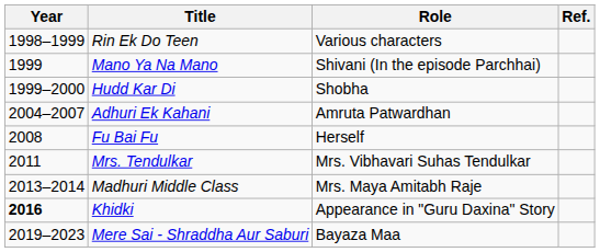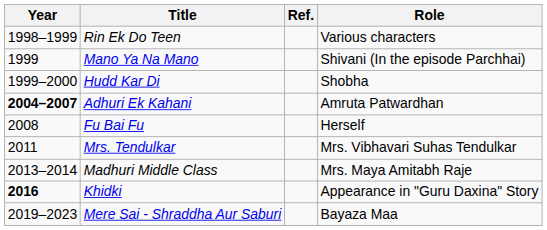 <table class="wikitable">
 <tr>
 <th>Year</th>
 <th>Title</th>
+<th>Ref.</th>
 <th>Role</th>
-<th>Ref.</th>
 </tr>
 <tr>
 <td>1998–1999</td>
 <td><em>Rin Ek Do Teen</em></td>
+<td></td>
 <td>Various characters</td>
-<td></td>
 </tr>
 <tr>
 <td>1999</td>
 <td><em><a href='#'>Mano Ya Na Mano</a></em></td>
+<td></td>
 <td>Shivani (In the episode Parchhai)</td>
-<td></td>
 </tr>
 <tr>
 <td>1999–2000</td>
 <td><em><a href='#'>Hudd Kar Di</a></em></td>
+<td></td>
 <td>Shobha</td>
-<td></td>
 </tr>
 <tr>
-<td>2004–2007</td>
+<td><strong>2004–2007</strong></td>
 <td><em><a href='#'>Adhuri Ek Kahani</a></em></td>
+<td></td>
 <td>Amruta Patwardhan</td>
-<td></td>
 </tr>
 <tr>
 <td>2008</td>
 <td><em><a href='#'>Fu Bai Fu</a></em></td>
+<td></td>
 <td>Herself</td>
-<td></td>
 </tr>
 <tr>
 <td>2011</td>
 <td><em><a href='#'>Mrs. Tendulkar</a></em></td>
+<td></td>
 <td>Mrs. Vibhavari Suhas Tendulkar</td>
-<td></td>
 </tr>
 <tr>
 <td>2013–2014</td>
 <td><em>Madhuri Middle Class</em></td>
+<td></td>
 <td>Mrs. Maya Amitabh Raje</td>
-<td></td>
 </tr>
 <tr>
 <td><strong>2016</strong></td>
 <td><em><a href='#'>Khidki</a></em></td>
+<td></td>
 <td>Appearance in "Guru Daxina" Story</td>
-<td></td>
 </tr>
 <tr>
 <td>2019–2023</td>
 <td><em><a href='#'>Mere Sai - Shraddha Aur Saburi</a></em></td>
+<td></td>
 <td>Bayaza Maa</td>
-<td></td>
 </tr>
 </table>
